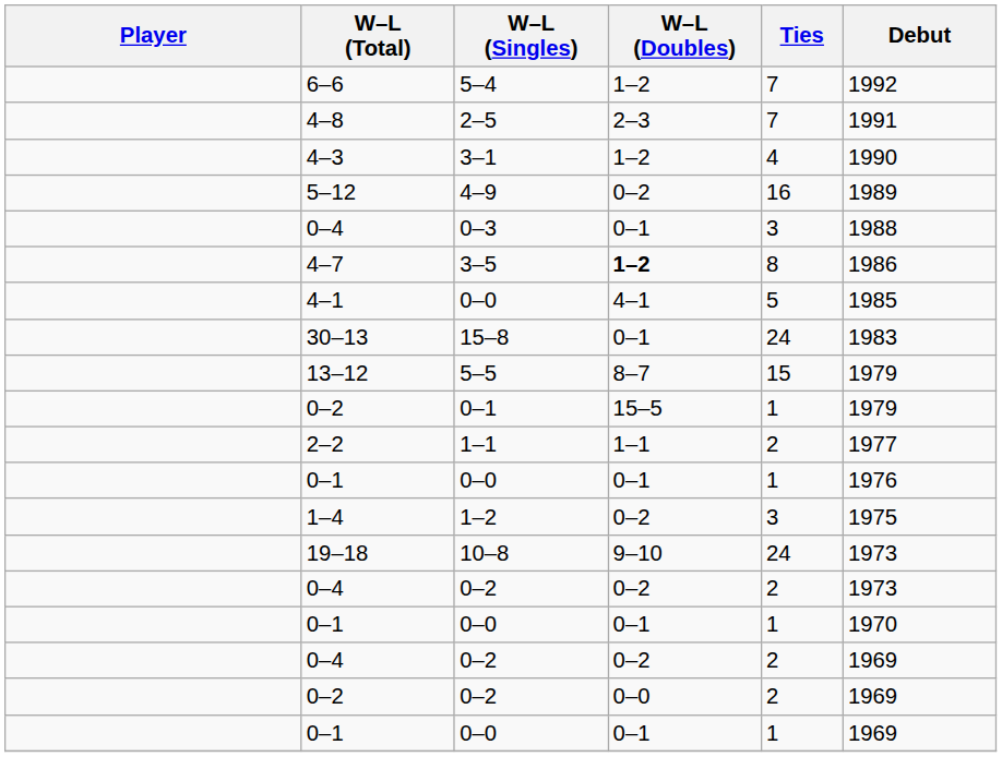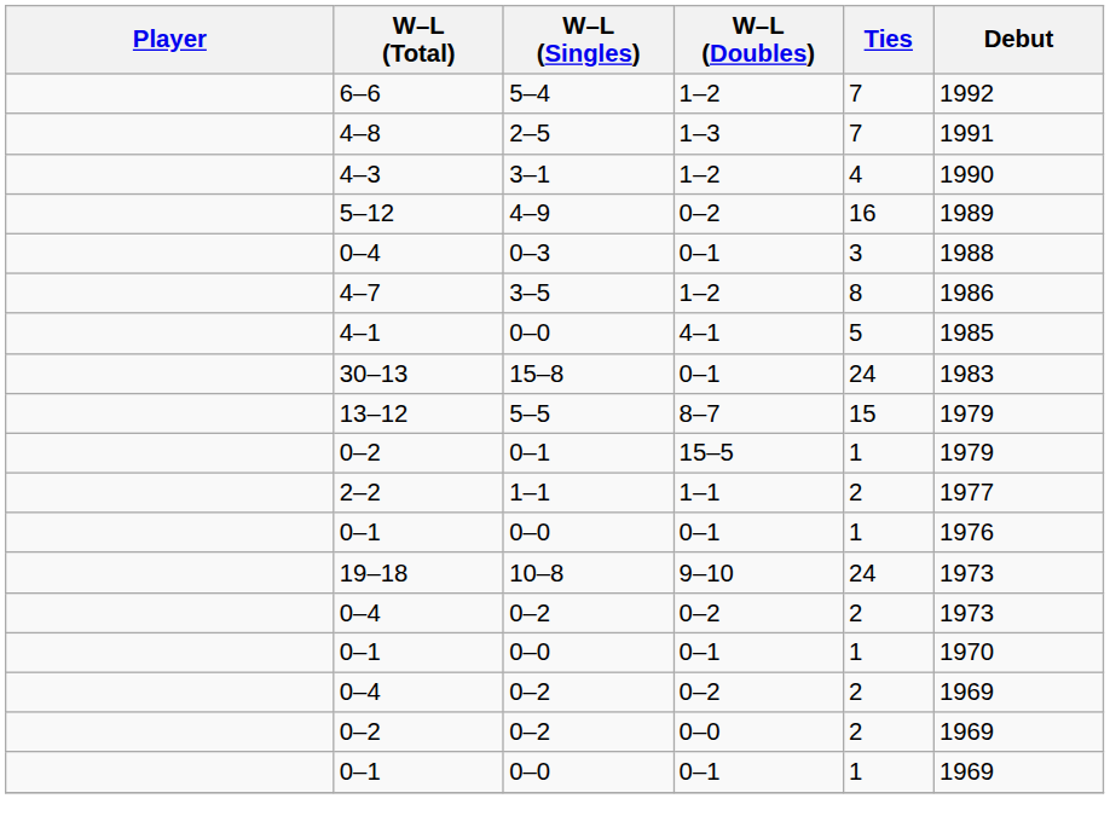 <table class="wikitable sortable" style=font-size:97%>
 <tr>
 <th width=200><a href='#'>Player</a></th>
 <th width=100>W–L<br>(Total)</th>
 <th width=100>W–L<br>(<a href='#'>Singles</a>)</th>
 <th width=100>W–L<br>(<a href='#'>Doubles</a>)</th>
 <th width=50><a href='#'>Ties</a></th>
 <th width=100>Debut</th>
 </tr>
 <tr>
 <td></td>
 <td>6–6</td>
 <td>5–4</td>
 <td>1–2</td>
 <td>7</td>
 <td>1992</td>
 </tr>
 <tr>
 <td></td>
 <td>4–8</td>
 <td>2–5</td>
-<td>2–3</td>
+<td>1–3</td>
 <td>7</td>
 <td>1991</td>
 </tr>
 <tr>
 <td></td>
 <td>4–3</td>
 <td>3–1</td>
 <td>1–2</td>
 <td>4</td>
 <td>1990</td>
 </tr>
 <tr>
 <td></td>
 <td>5–12</td>
 <td>4–9</td>
 <td>0–2</td>
 <td>16</td>
 <td>1989</td>
 </tr>
 <tr>
 <td></td>
 <td>0–4</td>
 <td>0–3</td>
 <td>0–1</td>
 <td>3</td>
 <td>1988</td>
 </tr>
 <tr>
 <td></td>
 <td>4–7</td>
 <td>3–5</td>
-<td><strong>1–2</strong></td>
+<td>1–2</td>
 <td>8</td>
 <td>1986</td>
 </tr>
 <tr>
 <td></td>
 <td>4–1</td>
 <td>0–0</td>
 <td>4–1</td>
 <td>5</td>
 <td>1985</td>
 </tr>
 <tr>
 <td></td>
 <td>30–13</td>
 <td>15–8</td>
 <td>0–1</td>
 <td>24</td>
 <td>1983</td>
 </tr>
 <tr>
 <td></td>
 <td>13–12</td>
 <td>5–5</td>
 <td>8–7</td>
 <td>15</td>
 <td>1979</td>
 </tr>
 <tr>
 <td></td>
 <td>0–2</td>
 <td>0–1</td>
 <td>15–5</td>
 <td>1</td>
 <td>1979</td>
 </tr>
 <tr>
 <td></td>
 <td>2–2</td>
 <td>1–1</td>
 <td>1–1</td>
 <td>2</td>
 <td>1977</td>
 </tr>
 <tr>
 <td></td>
 <td>0–1</td>
 <td>0–0</td>
 <td>0–1</td>
 <td>1</td>
 <td>1976</td>
 </tr>
 <tr>
 <td></td>
-<td>1–4</td>
-<td>1–2</td>
-<td>0–2</td>
-<td>3</td>
-<td>1975</td>
-</tr>
-<tr>
-<td></td>
 <td>19–18</td>
 <td>10–8</td>
 <td>9–10</td>
 <td>24</td>
 <td>1973</td>
 </tr>
 <tr>
 <td></td>
 <td>0–4</td>
 <td>0–2</td>
 <td>0–2</td>
 <td>2</td>
 <td>1973</td>
 </tr>
 <tr>
 <td></td>
 <td>0–1</td>
 <td>0–0</td>
 <td>0–1</td>
 <td>1</td>
 <td>1970</td>
 </tr>
 <tr>
 <td></td>
 <td>0–4</td>
 <td>0–2</td>
 <td>0–2</td>
 <td>2</td>
 <td>1969</td>
 </tr>
 <tr>
 <td></td>
 <td>0–2</td>
 <td>0–2</td>
 <td>0–0</td>
 <td>2</td>
 <td>1969</td>
 </tr>
 <tr>
 <td></td>
 <td>0–1</td>
 <td>0–0</td>
 <td>0–1</td>
 <td>1</td>
 <td>1969</td>
 </tr>
 <tr>
 </tr>
 </table>
